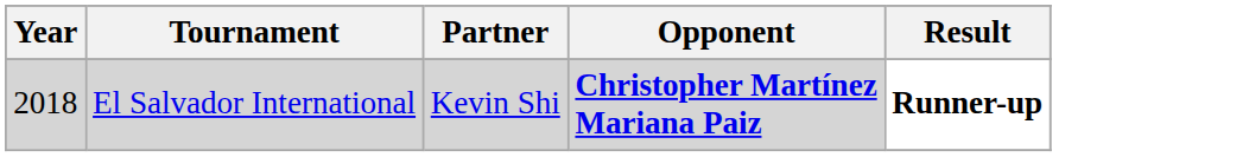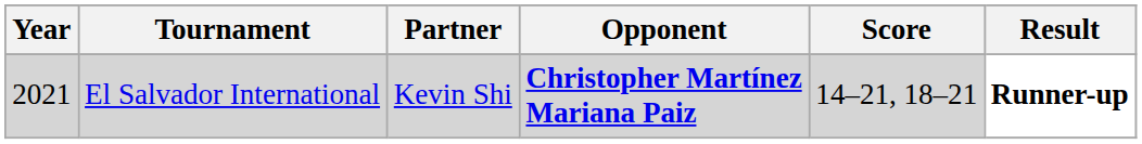 <table class="sortable wikitable" style="font-size: 90%;">
 <tr>
 <th>Year</th>
 <th>Tournament</th>
 <th>Partner</th>
 <th>Opponent</th>
+<th>Score</th>
 <th>Result</th>
 </tr>
 <tr style="background:#D5D5D5">
-<td align="center">2018</td>
+<td align="center">2021</td>
 <td align="left"><a href='#'>El Salvador International</a></td>
 <td align="left"> <a href='#'>Kevin Shi</a></td>
 <td align="left"><strong> <a href='#'>Christopher Martínez</a><br> <a href='#'>Mariana Paiz</a></strong></td>
+<td align="left">14–21, 18–21</td>
 <td style="text-align:left; background:white"> <strong>Runner-up</strong></td>
 </tr>
 </table>
